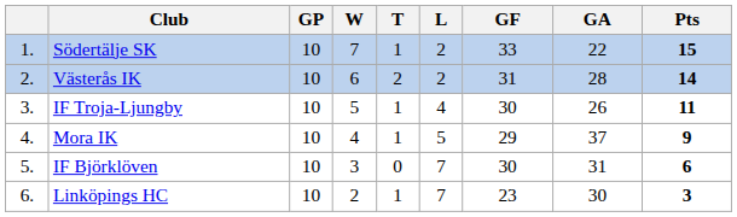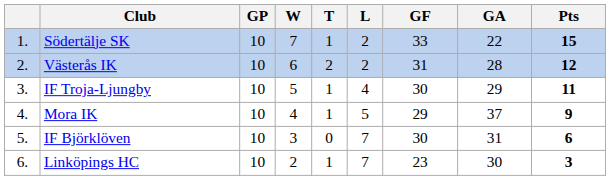 <table class="wikitable">
 <tr>
 <th width="30"></th>
 <th width="200">Club</th>
 <th width="30">GP</th>
 <th width="30">W</th>
 <th width="30">T</th>
 <th width="30">L</th>
 <th width="70">GF</th>
 <th width="70">GA</th>
 <th width="70">Pts</th>
 </tr>
 <tr bgcolor="#BCD2EE" align="center">
 <td>1.</td>
 <td align="left"><a href='#'>Södertälje SK</a></td>
 <td>10</td>
 <td>7</td>
 <td>1</td>
 <td>2</td>
 <td>33</td>
 <td>22</td>
 <td><strong>15</strong></td>
 </tr>
 <tr bgcolor="#BCD2EE" align="center">
 <td>2.</td>
 <td align="left"><a href='#'>Västerås IK</a></td>
 <td>10</td>
 <td>6</td>
 <td>2</td>
 <td>2</td>
 <td>31</td>
 <td>28</td>
-<td><strong>14</strong></td>
+<td><strong>12</strong></td>
 </tr>
 <tr bgcolor="#FFFFFF" align="center">
 <td>3.</td>
 <td align="left"><a href='#'>IF Troja-Ljungby</a></td>
 <td>10</td>
 <td>5</td>
 <td>1</td>
 <td>4</td>
 <td>30</td>
-<td>26</td>
+<td>29</td>
 <td><strong>11</strong></td>
 </tr>
 <tr bgcolor="#FFFFFF" align="center">
 <td>4.</td>
 <td align="left"><a href='#'>Mora IK</a></td>
 <td>10</td>
 <td>4</td>
 <td>1</td>
 <td>5</td>
 <td>29</td>
 <td>37</td>
 <td><strong>9</strong></td>
 </tr>
 <tr bgcolor="#FFFFFF" align="center">
 <td>5.</td>
 <td align="left"><a href='#'>IF Björklöven</a></td>
 <td>10</td>
 <td>3</td>
 <td>0</td>
 <td>7</td>
 <td>30</td>
 <td>31</td>
 <td><strong>6</strong></td>
 </tr>
 <tr bgcolor="#FFFFFF" align="center">
 <td>6.</td>
 <td align="left"><a href='#'>Linköpings HC</a></td>
 <td>10</td>
 <td>2</td>
 <td>1</td>
 <td>7</td>
 <td>23</td>
 <td>30</td>
 <td><strong>3</strong></td>
 </tr>
 </table>
